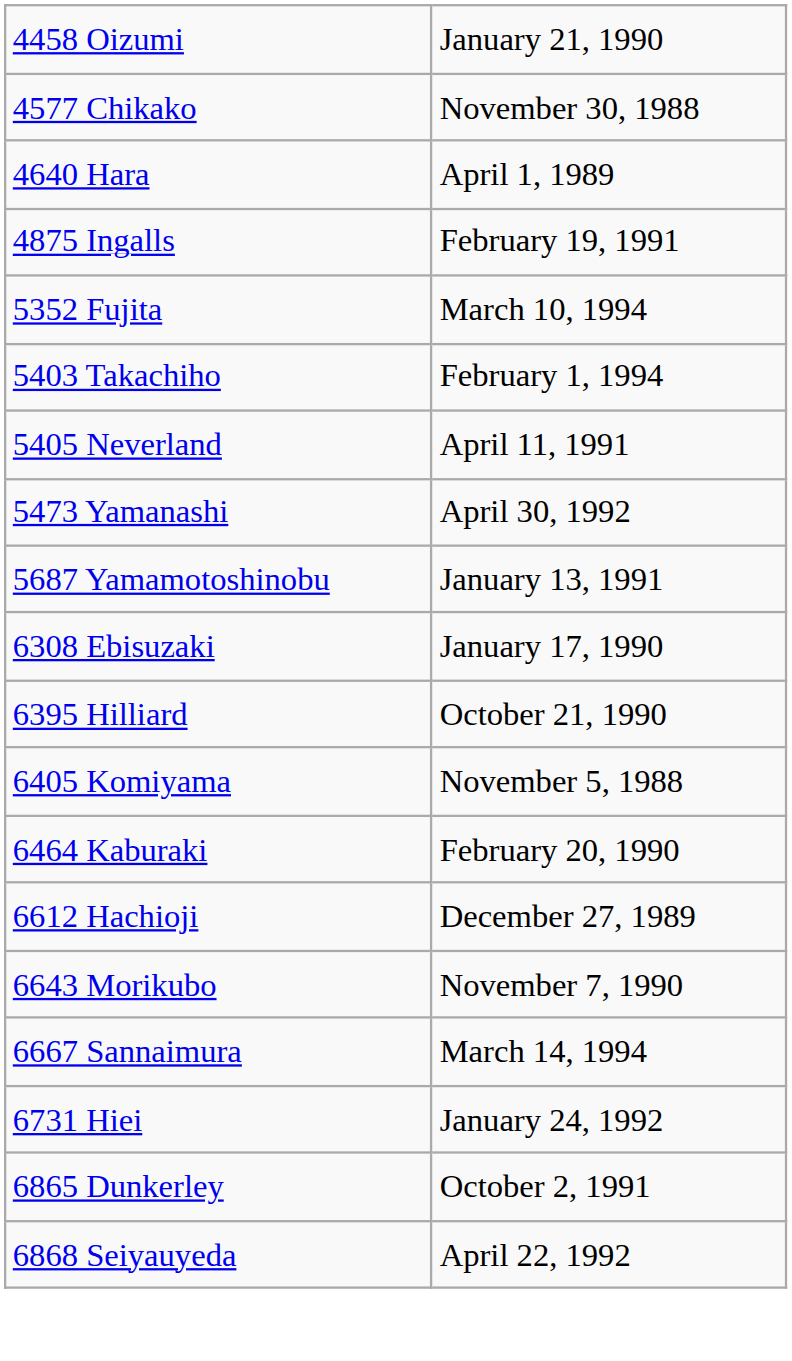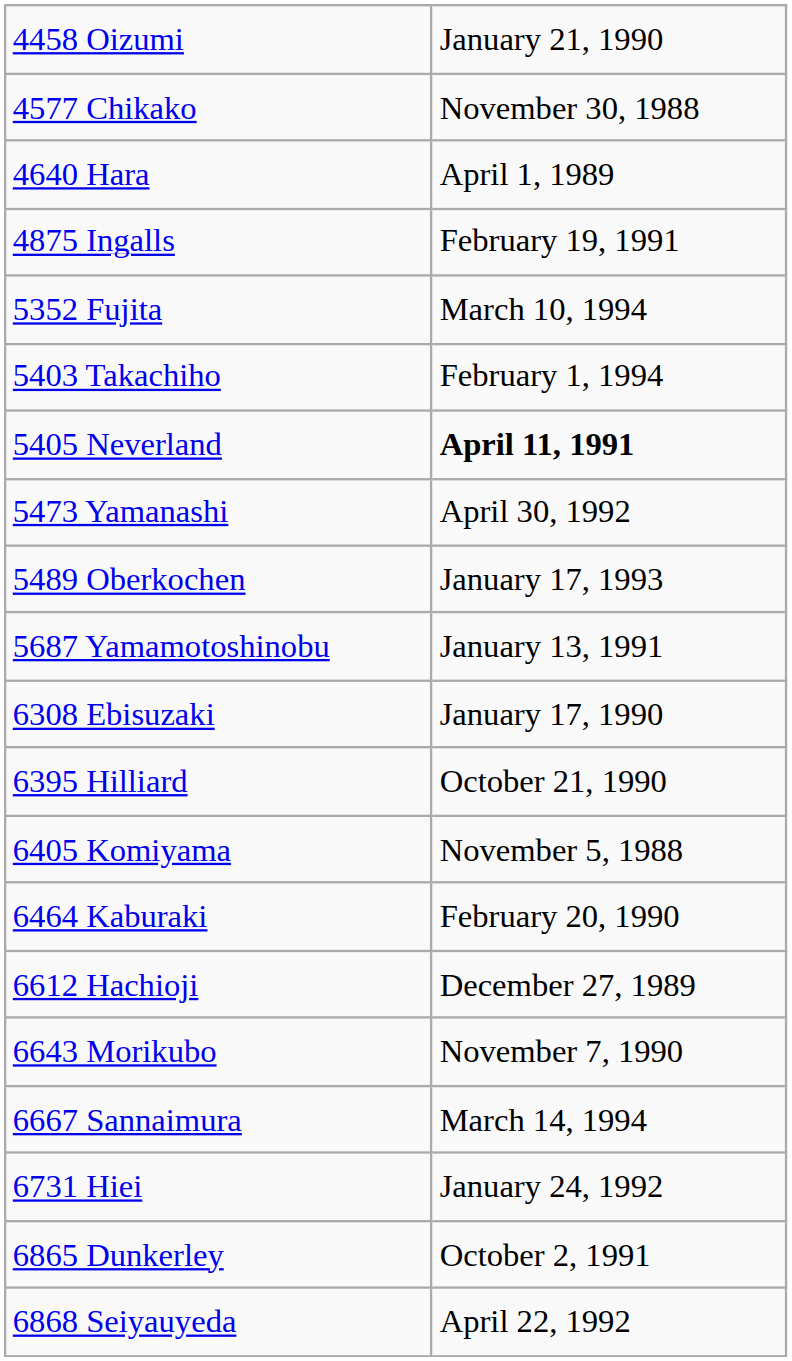 <table class="wikitable" style="font-size: 89%; float: left; width: 24em; margin-right: 1em; line-height: 1.6em !important;">
 <tr>
 <td><a href='#'>4458 Oizumi</a></td>
 <td>January 21, 1990</td>
 </tr>
 <tr>
 <td><a href='#'>4577 Chikako</a></td>
 <td>November 30, 1988</td>
 </tr>
 <tr>
 <td><a href='#'>4640 Hara</a></td>
 <td>April 1, 1989</td>
 </tr>
 <tr>
 <td><a href='#'>4875 Ingalls</a></td>
 <td>February 19, 1991</td>
 </tr>
 <tr>
 <td><a href='#'>5352 Fujita</a></td>
 <td>March 10, 1994</td>
 </tr>
 <tr>
 <td><a href='#'>5403 Takachiho</a></td>
 <td>February 1, 1994</td>
 </tr>
 <tr>
 <td><a href='#'>5405 Neverland</a></td>
-<td>April 11, 1991</td>
+<td><strong>April 11, 1991</strong></td>
 </tr>
 <tr>
 <td><a href='#'>5473 Yamanashi</a></td>
 <td>April 30, 1992</td>
+</tr>
+<tr>
+<td><a href='#'>5489 Oberkochen</a></td>
+<td>January 17, 1993</td>
 </tr>
 <tr>
 <td><a href='#'>5687 Yamamotoshinobu</a></td>
 <td>January 13, 1991</td>
 </tr>
 <tr>
 <td><a href='#'>6308 Ebisuzaki</a></td>
 <td>January 17, 1990</td>
 </tr>
 <tr>
 <td><a href='#'>6395 Hilliard</a></td>
 <td>October 21, 1990</td>
 </tr>
 <tr>
 <td><a href='#'>6405 Komiyama</a></td>
 <td>November 5, 1988</td>
 </tr>
 <tr>
 <td><a href='#'>6464 Kaburaki</a></td>
 <td>February 20, 1990</td>
 </tr>
 <tr>
 <td><a href='#'>6612 Hachioji</a></td>
 <td>December 27, 1989</td>
 </tr>
 <tr>
 <td><a href='#'>6643 Morikubo</a></td>
 <td>November 7, 1990</td>
 </tr>
 <tr>
 <td><a href='#'>6667 Sannaimura</a></td>
 <td>March 14, 1994</td>
 </tr>
 <tr>
 <td><a href='#'>6731 Hiei</a></td>
 <td>January 24, 1992</td>
 </tr>
 <tr>
 <td><a href='#'>6865 Dunkerley</a></td>
 <td>October 2, 1991</td>
 </tr>
 <tr>
 <td><a href='#'>6868 Seiyauyeda</a></td>
 <td>April 22, 1992</td>
 </tr>
 </table>
